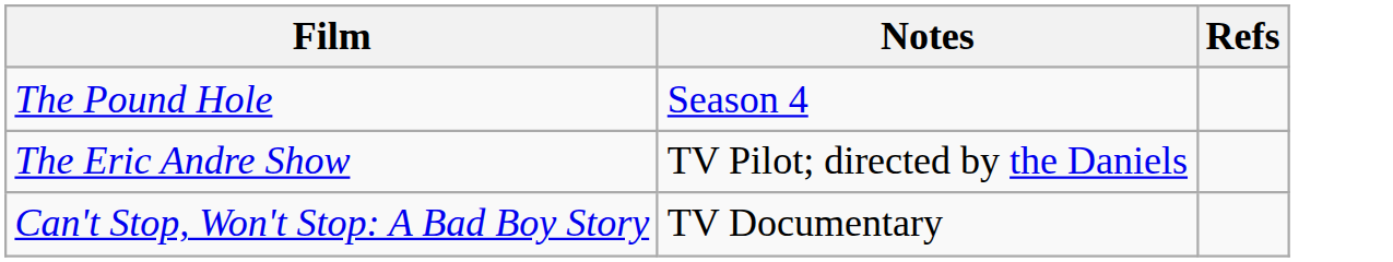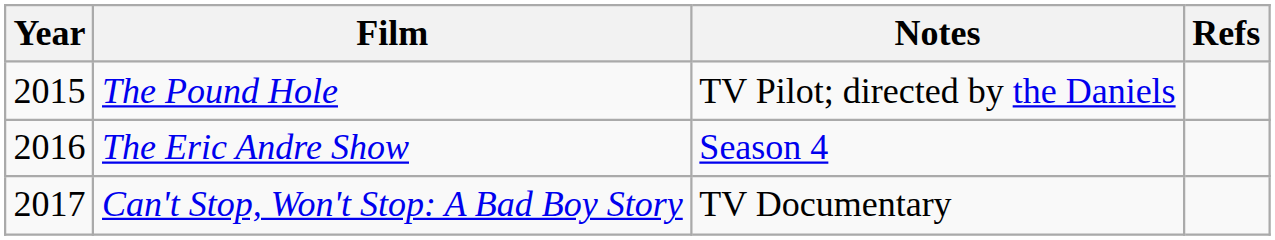 <table class="wikitable">
 <tr>
+<th>Year</th>
 <th>Film</th>
 <th>Notes</th>
 <th>Refs</th>
 </tr>
 <tr>
+<td>2015</td>
 <td><em><a href='#'>The Pound Hole</a></em></td>
+<td>TV Pilot; directed by <a href='#'>the Daniels</a></td>
+<td></td>
+</tr>
+<tr>
+<td>2016</td>
+<td><em><a href='#'>The Eric Andre Show</a></em></td>
 <td><a href='#'>Season 4</a></td>
 <td></td>
 </tr>
 <tr>
-<td><em><a href='#'>The Eric Andre Show</a></em></td>
-<td>TV Pilot; directed by <a href='#'>the Daniels</a></td>
-<td></td>
-</tr>
-<tr>
+<td>2017</td>
 <td><em><a href='#'>Can't Stop, Won't Stop: A Bad Boy Story</a></em></td>
 <td>TV Documentary</td>
 <td></td>
 </tr>
 </table>
